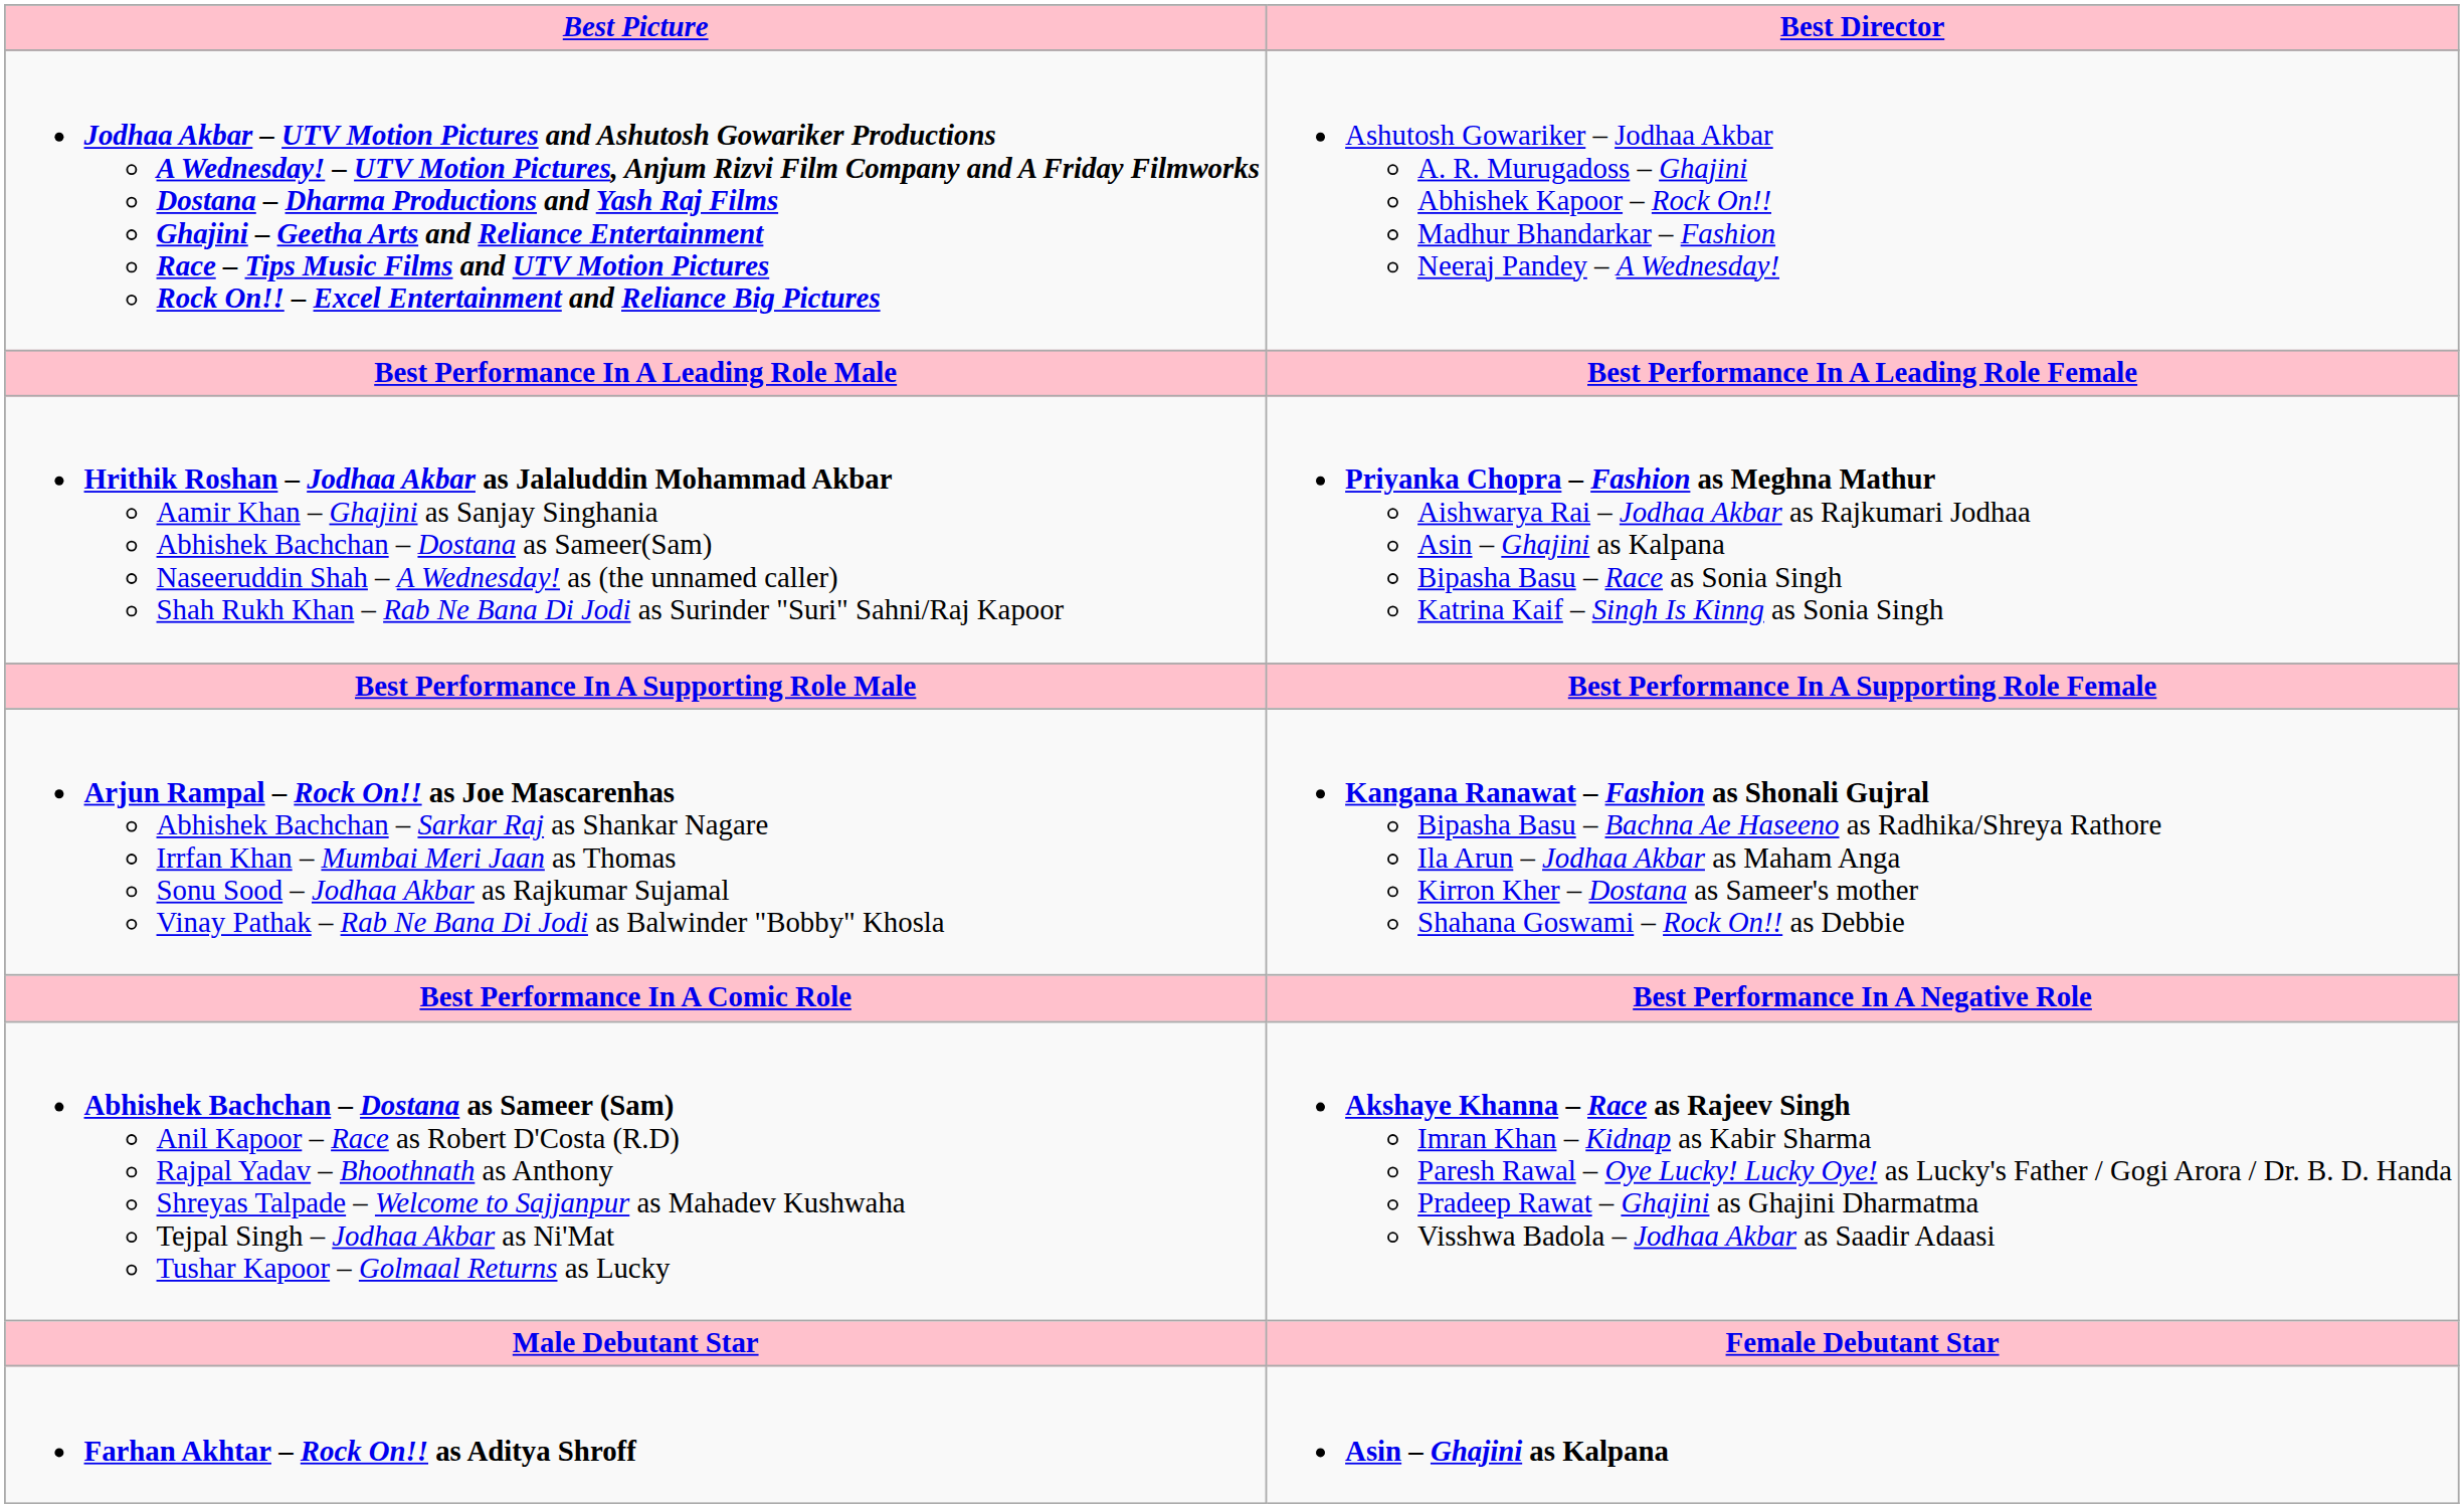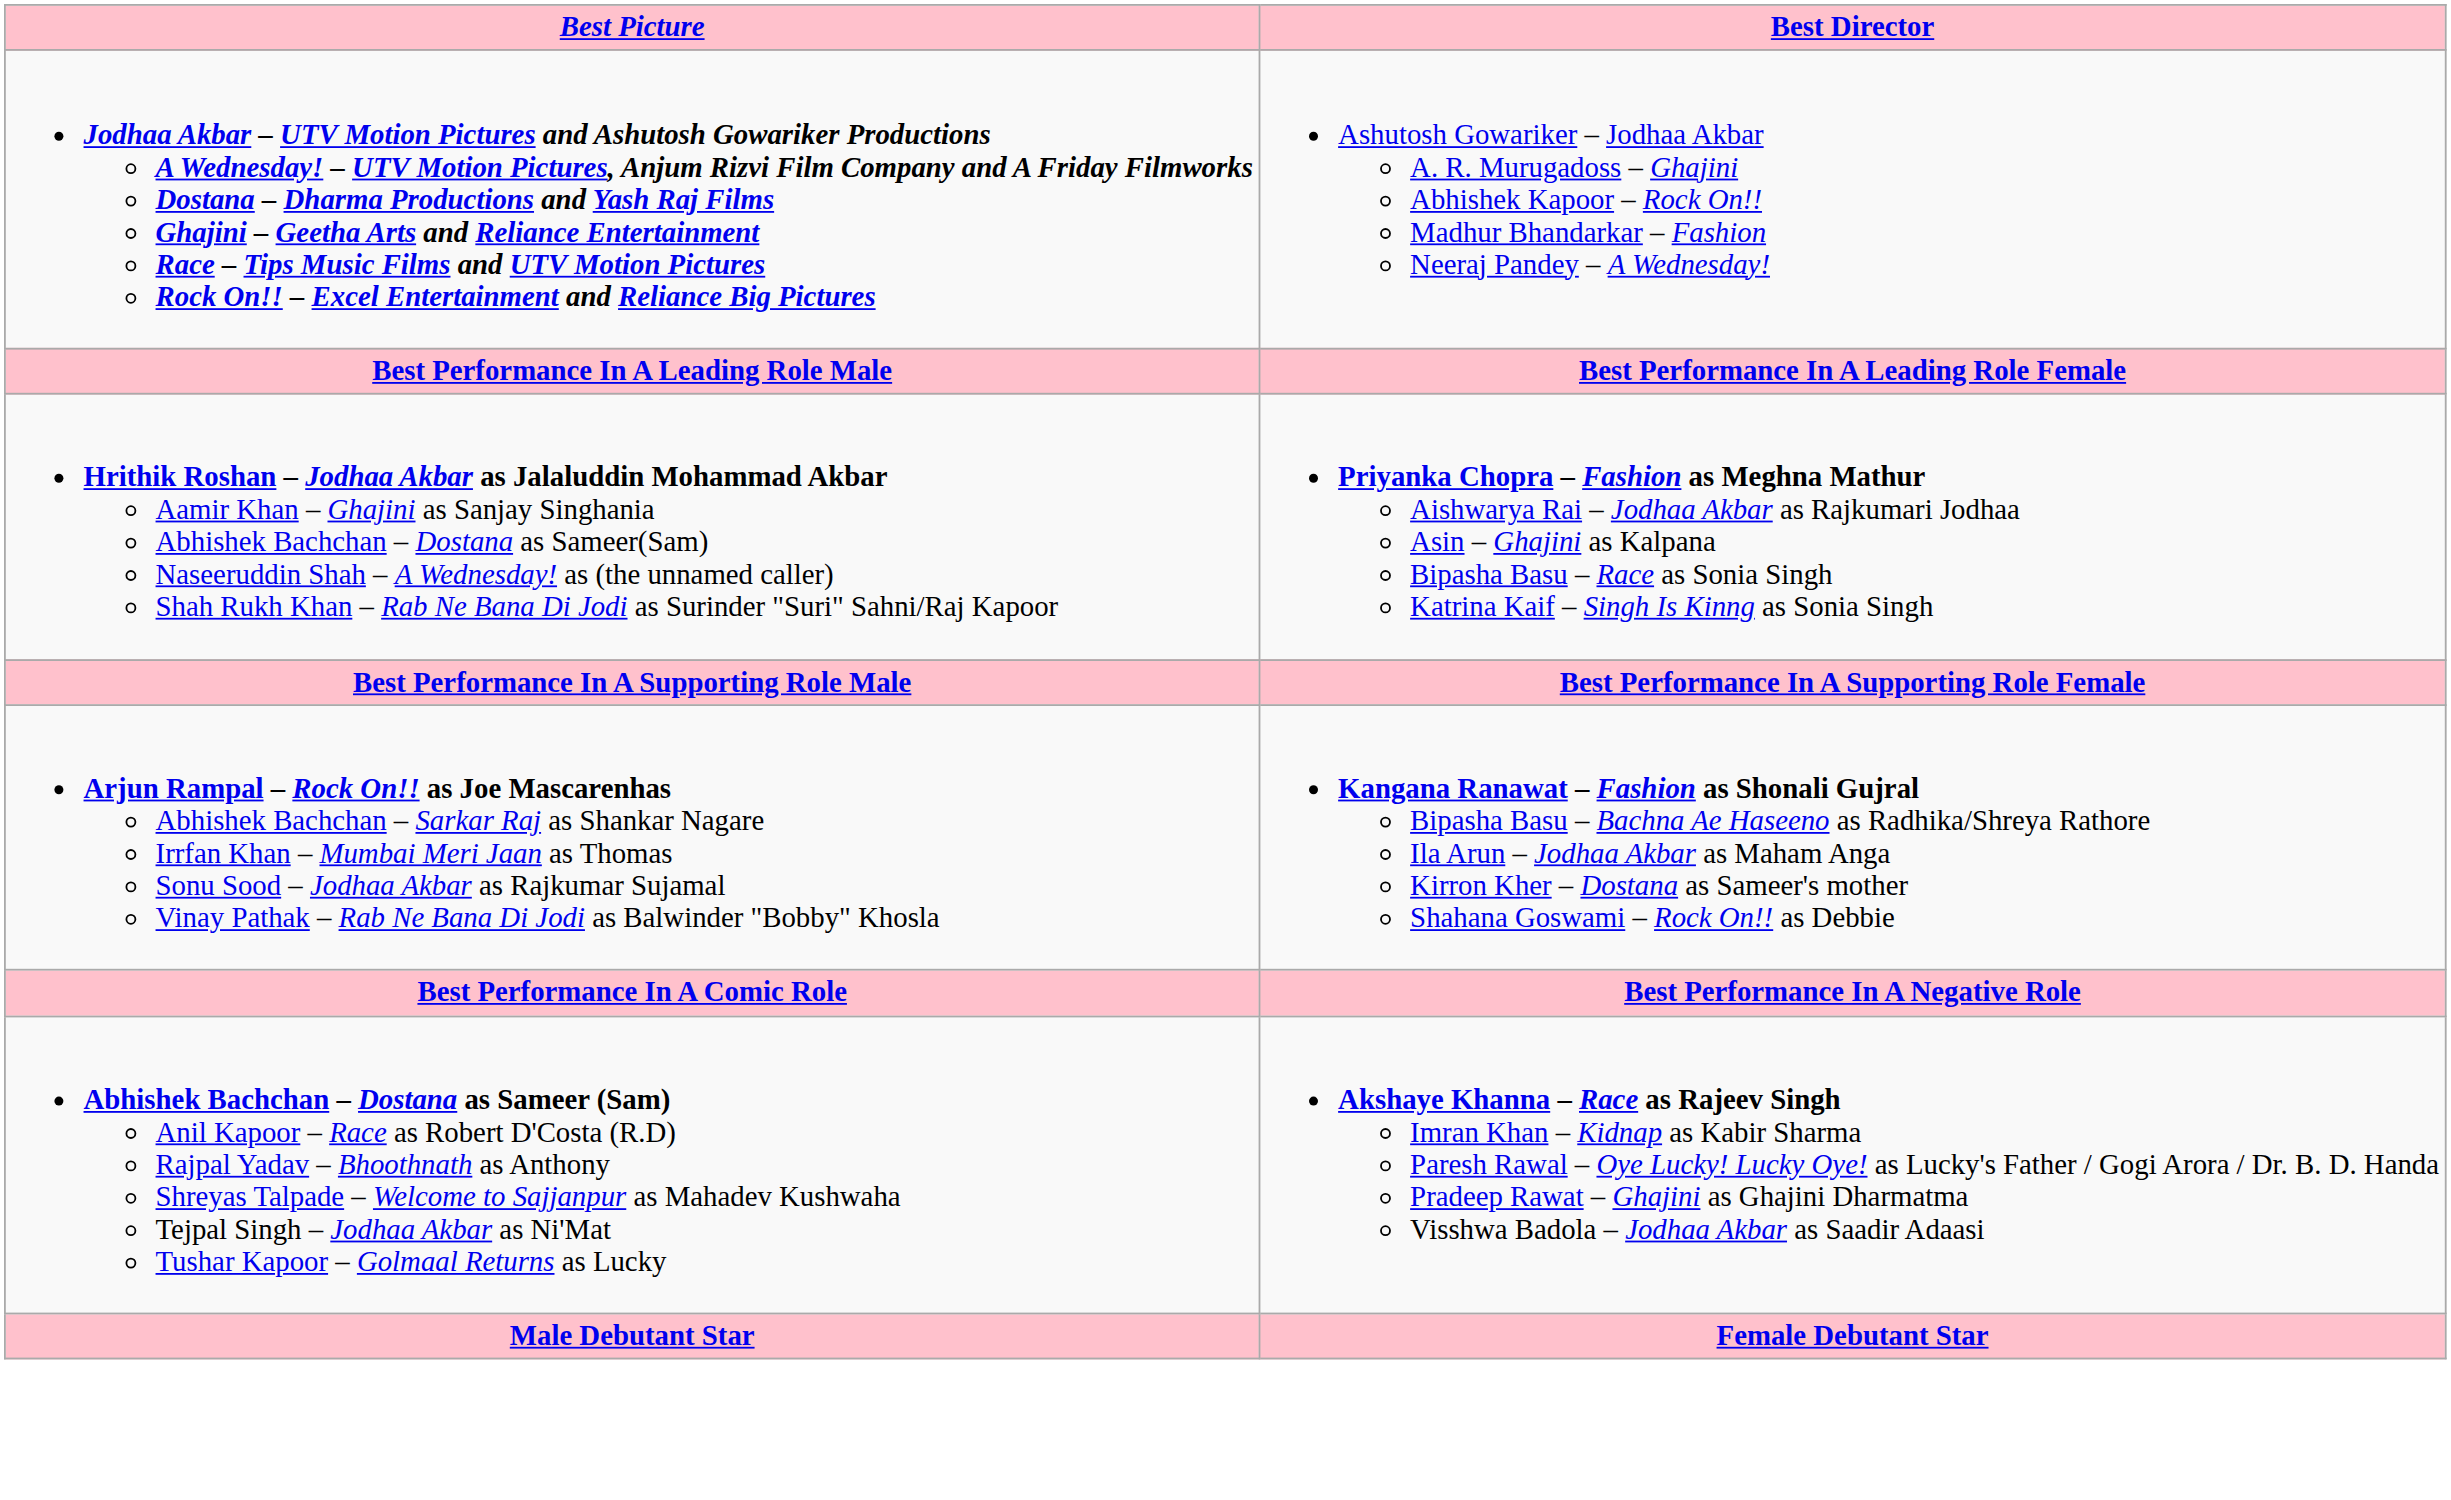 <table class=wikitable style="width=150%">
 <tr>
 <th style="background:#FFC1CC;" ! style=width="50%"><a href='#'><em>Best Picture</em></a></th>
 <th style="background:#FFC1CC;" ! style=width="50%"><a href='#'>Best Director</a></th>
 </tr>
 <tr>
 <td valign="top"><br><ul><li><strong><em><a href='#'>Jodhaa Akbar</a><em> – <a href='#'>UTV Motion Pictures</a> and Ashutosh Gowariker Productions<strong><ul><li></em><a href='#'>A Wednesday!</a><em> – <a href='#'>UTV Motion Pictures</a>, Anjum Rizvi Film Company and A Friday Filmworks</li><li></em><a href='#'>Dostana</a><em> – <a href='#'>Dharma Productions</a> and <a href='#'>Yash Raj Films</a></li><li></em><a href='#'>Ghajini</a><em> – <a href='#'>Geetha Arts</a> and <a href='#'>Reliance Entertainment</a></li><li></em><a href='#'>Race</a><em> – <a href='#'>Tips Music Films</a> and <a href='#'>UTV Motion Pictures</a></li><li></em><a href='#'>Rock On!!</a><em> – <a href='#'>Excel Entertainment</a> and <a href='#'>Reliance Big Pictures</a></li></ul></li></ul></td>
 <td valign="top"><br><ul><li></strong><a href='#'>Ashutosh Gowariker</a> – </em><a href='#'>Jodhaa Akbar</a></em></strong><ul><li><a href='#'>A. R. Murugadoss</a> – <em><a href='#'>Ghajini</a></em></li><li><a href='#'>Abhishek Kapoor</a> – <em><a href='#'>Rock On!!</a></em></li><li><a href='#'>Madhur Bhandarkar</a> – <em><a href='#'>Fashion</a></em></li><li><a href='#'>Neeraj Pandey</a> – <em><a href='#'>A Wednesday!</a></em></li></ul></li></ul></td>
 </tr>
 <tr>
 <th style="background:#FFC1CC;" ! style="width=50%"><a href='#'>Best Performance In A Leading Role Male</a></th>
 <th style="background:#FFC1CC;" ! style="width=50%"><a href='#'>Best Performance In A Leading Role Female</a></th>
 </tr>
 <tr>
 <td valign="top"><br><ul><li><strong><a href='#'>Hrithik Roshan</a> – <em><a href='#'>Jodhaa Akbar</a></em> as Jalaluddin Mohammad Akbar</strong><ul><li><a href='#'>Aamir Khan</a> – <em><a href='#'>Ghajini</a></em> as Sanjay Singhania</li><li><a href='#'>Abhishek Bachchan</a> – <em><a href='#'>Dostana</a></em> as Sameer(Sam)</li><li><a href='#'>Naseeruddin Shah</a> – <em><a href='#'>A Wednesday!</a></em> as (the unnamed caller)</li><li><a href='#'>Shah Rukh Khan</a> – <em><a href='#'>Rab Ne Bana Di Jodi</a></em> as Surinder "Suri" Sahni/Raj Kapoor</li></ul></li></ul></td>
 <td valign="top"><br><ul><li><strong><a href='#'>Priyanka Chopra</a> – <em><a href='#'>Fashion</a></em> as Meghna Mathur</strong><ul><li><a href='#'>Aishwarya Rai</a> – <em><a href='#'>Jodhaa Akbar</a></em> as Rajkumari Jodhaa</li><li><a href='#'>Asin</a> – <em><a href='#'>Ghajini</a></em> as Kalpana</li><li><a href='#'>Bipasha Basu</a> – <em><a href='#'>Race</a></em> as Sonia Singh</li><li><a href='#'>Katrina Kaif</a> – <em><a href='#'>Singh Is Kinng</a></em> as Sonia Singh</li></ul></li></ul></td>
 </tr>
 <tr>
 <th style="background:#FFC1CC;" ! style="width=50%"><a href='#'>Best Performance In A Supporting Role Male</a></th>
 <th style="background:#FFC1CC;" ! style="width=50%"><a href='#'>Best Performance In A Supporting Role Female</a></th>
 </tr>
 <tr>
 <td valign="top"><br><ul><li><strong><a href='#'>Arjun Rampal</a> – <em><a href='#'>Rock On!!</a></em> as Joe Mascarenhas</strong><ul><li><a href='#'>Abhishek Bachchan</a> – <em><a href='#'>Sarkar Raj</a></em> as Shankar Nagare</li><li><a href='#'>Irrfan Khan</a> – <em><a href='#'>Mumbai Meri Jaan</a></em> as Thomas</li><li><a href='#'>Sonu Sood</a> – <em><a href='#'>Jodhaa Akbar</a></em> as Rajkumar Sujamal</li><li><a href='#'>Vinay Pathak</a> – <em><a href='#'>Rab Ne Bana Di Jodi</a></em> as Balwinder "Bobby" Khosla</li></ul></li></ul></td>
 <td valign="top"><br><ul><li><strong><a href='#'>Kangana Ranawat</a> – <em><a href='#'>Fashion</a></em> as Shonali Gujral</strong><ul><li><a href='#'>Bipasha Basu</a> – <em><a href='#'>Bachna Ae Haseeno</a></em> as Radhika/Shreya Rathore</li><li><a href='#'>Ila Arun</a> – <em><a href='#'>Jodhaa Akbar</a></em> as Maham Anga</li><li><a href='#'>Kirron Kher</a> – <em><a href='#'>Dostana</a></em> as Sameer's mother</li><li><a href='#'>Shahana Goswami</a> – <em><a href='#'>Rock On!!</a></em> as Debbie</li></ul></li></ul></td>
 </tr>
 <tr>
 <th style="background:#FFC1CC;" ! style="width=50%"><a href='#'>Best Performance In A Comic Role</a></th>
 <th style="background:#FFC1CC;" ! style="width=50%"><a href='#'>Best Performance In A Negative Role</a></th>
 </tr>
 <tr>
 <td valign="top"><br><ul><li><strong><a href='#'>Abhishek Bachchan</a> – <em><a href='#'>Dostana</a></em> as Sameer (Sam)</strong><ul><li><a href='#'>Anil Kapoor</a> – <em><a href='#'>Race</a></em> as Robert D'Costa (R.D)</li><li><a href='#'>Rajpal Yadav</a> – <em><a href='#'>Bhoothnath</a></em> as Anthony</li><li><a href='#'>Shreyas Talpade</a> – <em><a href='#'>Welcome to Sajjanpur</a></em> as Mahadev Kushwaha</li><li>Tejpal Singh – <em><a href='#'>Jodhaa Akbar</a></em> as Ni'Mat</li><li><a href='#'>Tushar Kapoor</a> – <em><a href='#'>Golmaal Returns</a></em> as Lucky</li></ul></li></ul></td>
 <td valign="top"><br><ul><li><strong><a href='#'>Akshaye Khanna</a> – <em><a href='#'>Race</a></em> as Rajeev Singh</strong><ul><li><a href='#'>Imran Khan</a> – <em><a href='#'>Kidnap</a></em> as Kabir Sharma</li><li><a href='#'>Paresh Rawal</a> – <em><a href='#'>Oye Lucky! Lucky Oye!</a></em> as Lucky's Father / Gogi Arora / Dr. B. D. Handa</li><li><a href='#'>Pradeep Rawat</a> – <em><a href='#'>Ghajini</a></em> as Ghajini Dharmatma</li><li>Visshwa Badola – <em><a href='#'>Jodhaa Akbar</a></em> as Saadir Adaasi</li></ul></li></ul></td>
 </tr>
 <tr>
 <th style="background:#FFC1CC;" ! style="width=50%"><a href='#'>Male Debutant Star</a></th>
 <th style="background:#FFC1CC;" ! style="width=50%"><a href='#'>Female Debutant Star</a></th>
 </tr>
-<tr>
-<td valign="top"><br><ul><li><strong><a href='#'>Farhan Akhtar</a> – <em><a href='#'>Rock On!!</a></em> as Aditya Shroff</strong></li></ul></td>
-<td valign="top"><br><ul><li><strong><a href='#'>Asin</a> – <em><a href='#'>Ghajini</a></em> as Kalpana</strong></li></ul></td>
-</tr>
 </table>
